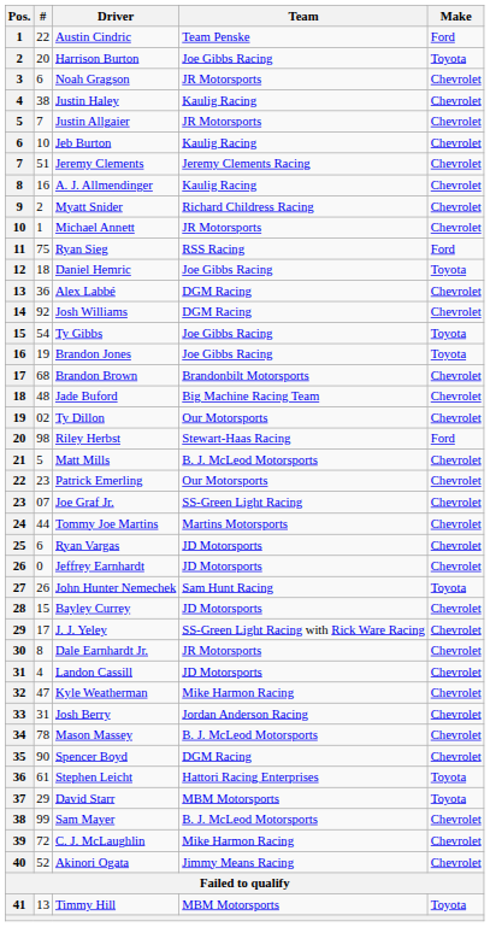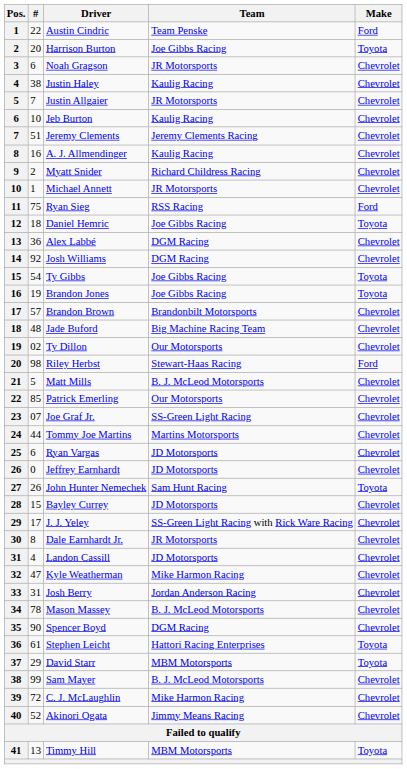 <table class="wikitable" style="font-size: 95%;">
 <tr>
 <th>Pos.</th>
 <th>#</th>
 <th>Driver</th>
 <th>Team</th>
 <th>Make</th>
 </tr>
 <tr>
 <th>1</th>
 <td>22</td>
 <td><a href='#'>Austin Cindric</a></td>
 <td><a href='#'>Team Penske</a></td>
 <td><a href='#'>Ford</a></td>
 </tr>
 <tr>
 <th>2</th>
 <td>20</td>
 <td><a href='#'>Harrison Burton</a></td>
 <td><a href='#'>Joe Gibbs Racing</a></td>
 <td><a href='#'>Toyota</a></td>
 </tr>
 <tr>
 <th>3</th>
 <td>6</td>
 <td><a href='#'>Noah Gragson</a></td>
 <td><a href='#'>JR Motorsports</a></td>
 <td><a href='#'>Chevrolet</a></td>
 </tr>
 <tr>
 <th>4</th>
 <td>38</td>
 <td><a href='#'>Justin Haley</a></td>
 <td><a href='#'>Kaulig Racing</a></td>
 <td><a href='#'>Chevrolet</a></td>
 </tr>
 <tr>
 <th>5</th>
 <td>7</td>
 <td><a href='#'>Justin Allgaier</a></td>
 <td><a href='#'>JR Motorsports</a></td>
 <td><a href='#'>Chevrolet</a></td>
 </tr>
 <tr>
 <th>6</th>
 <td>10</td>
 <td><a href='#'>Jeb Burton</a></td>
 <td><a href='#'>Kaulig Racing</a></td>
 <td><a href='#'>Chevrolet</a></td>
 </tr>
 <tr>
 <th>7</th>
 <td>51</td>
 <td><a href='#'>Jeremy Clements</a></td>
 <td><a href='#'>Jeremy Clements Racing</a></td>
 <td><a href='#'>Chevrolet</a></td>
 </tr>
 <tr>
 <th>8</th>
 <td>16</td>
 <td><a href='#'>A. J. Allmendinger</a></td>
 <td><a href='#'>Kaulig Racing</a></td>
 <td><a href='#'>Chevrolet</a></td>
 </tr>
 <tr>
 <th>9</th>
 <td>2</td>
 <td><a href='#'>Myatt Snider</a></td>
 <td><a href='#'>Richard Childress Racing</a></td>
 <td><a href='#'>Chevrolet</a></td>
 </tr>
 <tr>
 <th>10</th>
 <td>1</td>
 <td><a href='#'>Michael Annett</a></td>
 <td><a href='#'>JR Motorsports</a></td>
 <td><a href='#'>Chevrolet</a></td>
 </tr>
 <tr>
 <th>11</th>
 <td>75</td>
 <td><a href='#'>Ryan Sieg</a></td>
 <td><a href='#'>RSS Racing</a></td>
 <td><a href='#'>Ford</a></td>
 </tr>
 <tr>
 <th>12</th>
 <td>18</td>
 <td><a href='#'>Daniel Hemric</a></td>
 <td><a href='#'>Joe Gibbs Racing</a></td>
 <td><a href='#'>Toyota</a></td>
 </tr>
 <tr>
 <th>13</th>
 <td>36</td>
 <td><a href='#'>Alex Labbé</a></td>
 <td><a href='#'>DGM Racing</a></td>
 <td><a href='#'>Chevrolet</a></td>
 </tr>
 <tr>
 <th>14</th>
 <td>92</td>
 <td><a href='#'>Josh Williams</a></td>
 <td><a href='#'>DGM Racing</a></td>
 <td><a href='#'>Chevrolet</a></td>
 </tr>
 <tr>
 <th>15</th>
 <td>54</td>
 <td><a href='#'>Ty Gibbs</a></td>
 <td><a href='#'>Joe Gibbs Racing</a></td>
 <td><a href='#'>Toyota</a></td>
 </tr>
 <tr>
 <th>16</th>
 <td>19</td>
 <td><a href='#'>Brandon Jones</a></td>
 <td><a href='#'>Joe Gibbs Racing</a></td>
 <td><a href='#'>Toyota</a></td>
 </tr>
 <tr>
 <th>17</th>
-<td>68</td>
+<td>57</td>
 <td><a href='#'>Brandon Brown</a></td>
 <td><a href='#'>Brandonbilt Motorsports</a></td>
 <td><a href='#'>Chevrolet</a></td>
 </tr>
 <tr>
 <th>18</th>
 <td>48</td>
 <td><a href='#'>Jade Buford</a></td>
 <td><a href='#'>Big Machine Racing Team</a></td>
 <td><a href='#'>Chevrolet</a></td>
 </tr>
 <tr>
 <th>19</th>
 <td>02</td>
 <td><a href='#'>Ty Dillon</a></td>
 <td><a href='#'>Our Motorsports</a></td>
 <td><a href='#'>Chevrolet</a></td>
 </tr>
 <tr>
 <th>20</th>
 <td>98</td>
 <td><a href='#'>Riley Herbst</a></td>
 <td><a href='#'>Stewart-Haas Racing</a></td>
 <td><a href='#'>Ford</a></td>
 </tr>
 <tr>
 <th>21</th>
 <td>5</td>
 <td><a href='#'>Matt Mills</a></td>
 <td><a href='#'>B. J. McLeod Motorsports</a></td>
 <td><a href='#'>Chevrolet</a></td>
 </tr>
 <tr>
 <th>22</th>
-<td>23</td>
+<td>85</td>
 <td><a href='#'>Patrick Emerling</a></td>
 <td><a href='#'>Our Motorsports</a></td>
 <td><a href='#'>Chevrolet</a></td>
 </tr>
 <tr>
 <th>23</th>
 <td>07</td>
 <td><a href='#'>Joe Graf Jr.</a></td>
 <td><a href='#'>SS-Green Light Racing</a></td>
 <td><a href='#'>Chevrolet</a></td>
 </tr>
 <tr>
 <th>24</th>
 <td>44</td>
 <td><a href='#'>Tommy Joe Martins</a></td>
 <td><a href='#'>Martins Motorsports</a></td>
 <td><a href='#'>Chevrolet</a></td>
 </tr>
 <tr>
 <th>25</th>
 <td>6</td>
 <td><a href='#'>Ryan Vargas</a></td>
 <td><a href='#'>JD Motorsports</a></td>
 <td><a href='#'>Chevrolet</a></td>
 </tr>
 <tr>
 <th>26</th>
 <td>0</td>
 <td><a href='#'>Jeffrey Earnhardt</a></td>
 <td><a href='#'>JD Motorsports</a></td>
 <td><a href='#'>Chevrolet</a></td>
 </tr>
 <tr>
 <th>27</th>
 <td>26</td>
 <td><a href='#'>John Hunter Nemechek</a></td>
 <td><a href='#'>Sam Hunt Racing</a></td>
 <td><a href='#'>Toyota</a></td>
 </tr>
 <tr>
 <th>28</th>
 <td>15</td>
 <td><a href='#'>Bayley Currey</a></td>
 <td><a href='#'>JD Motorsports</a></td>
 <td><a href='#'>Chevrolet</a></td>
 </tr>
 <tr>
 <th>29</th>
 <td>17</td>
 <td><a href='#'>J. J. Yeley</a></td>
 <td><a href='#'>SS-Green Light Racing</a> with <a href='#'>Rick Ware Racing</a></td>
 <td><a href='#'>Chevrolet</a></td>
 </tr>
 <tr>
 <th>30</th>
 <td>8</td>
 <td><a href='#'>Dale Earnhardt Jr.</a></td>
 <td><a href='#'>JR Motorsports</a></td>
 <td><a href='#'>Chevrolet</a></td>
 </tr>
 <tr>
 <th>31</th>
 <td>4</td>
 <td><a href='#'>Landon Cassill</a></td>
 <td><a href='#'>JD Motorsports</a></td>
 <td><a href='#'>Chevrolet</a></td>
 </tr>
 <tr>
 <th>32</th>
 <td>47</td>
 <td><a href='#'>Kyle Weatherman</a></td>
 <td><a href='#'>Mike Harmon Racing</a></td>
 <td><a href='#'>Chevrolet</a></td>
 </tr>
 <tr>
 <th>33</th>
 <td>31</td>
 <td><a href='#'>Josh Berry</a></td>
 <td><a href='#'>Jordan Anderson Racing</a></td>
 <td><a href='#'>Chevrolet</a></td>
 </tr>
 <tr>
 <th>34</th>
 <td>78</td>
 <td><a href='#'>Mason Massey</a></td>
 <td><a href='#'>B. J. McLeod Motorsports</a></td>
 <td><a href='#'>Chevrolet</a></td>
 </tr>
 <tr>
 <th>35</th>
 <td>90</td>
 <td><a href='#'>Spencer Boyd</a></td>
 <td><a href='#'>DGM Racing</a></td>
 <td><a href='#'>Chevrolet</a></td>
 </tr>
 <tr>
 <th>36</th>
 <td>61</td>
 <td><a href='#'>Stephen Leicht</a></td>
 <td><a href='#'>Hattori Racing Enterprises</a></td>
 <td><a href='#'>Toyota</a></td>
 </tr>
 <tr>
 <th>37</th>
 <td>29</td>
 <td><a href='#'>David Starr</a></td>
 <td><a href='#'>MBM Motorsports</a></td>
 <td><a href='#'>Toyota</a></td>
 </tr>
 <tr>
 <th>38</th>
 <td>99</td>
 <td><a href='#'>Sam Mayer</a></td>
 <td><a href='#'>B. J. McLeod Motorsports</a></td>
 <td><a href='#'>Chevrolet</a></td>
 </tr>
 <tr>
 <th>39</th>
 <td>72</td>
 <td><a href='#'>C. J. McLaughlin</a></td>
 <td><a href='#'>Mike Harmon Racing</a></td>
 <td><a href='#'>Chevrolet</a></td>
 </tr>
 <tr>
 <th>40</th>
 <td>52</td>
 <td><a href='#'>Akinori Ogata</a></td>
 <td><a href='#'>Jimmy Means Racing</a></td>
 <td><a href='#'>Chevrolet</a></td>
 </tr>
 <tr>
 <th colspan="5">Failed to qualify</th>
 </tr>
 <tr>
 <th>41</th>
 <td>13</td>
 <td><a href='#'>Timmy Hill</a></td>
 <td><a href='#'>MBM Motorsports</a></td>
 <td><a href='#'>Toyota</a></td>
 </tr>
 <tr>
 <th colspan="5"></th>
 </tr>
 </table>
